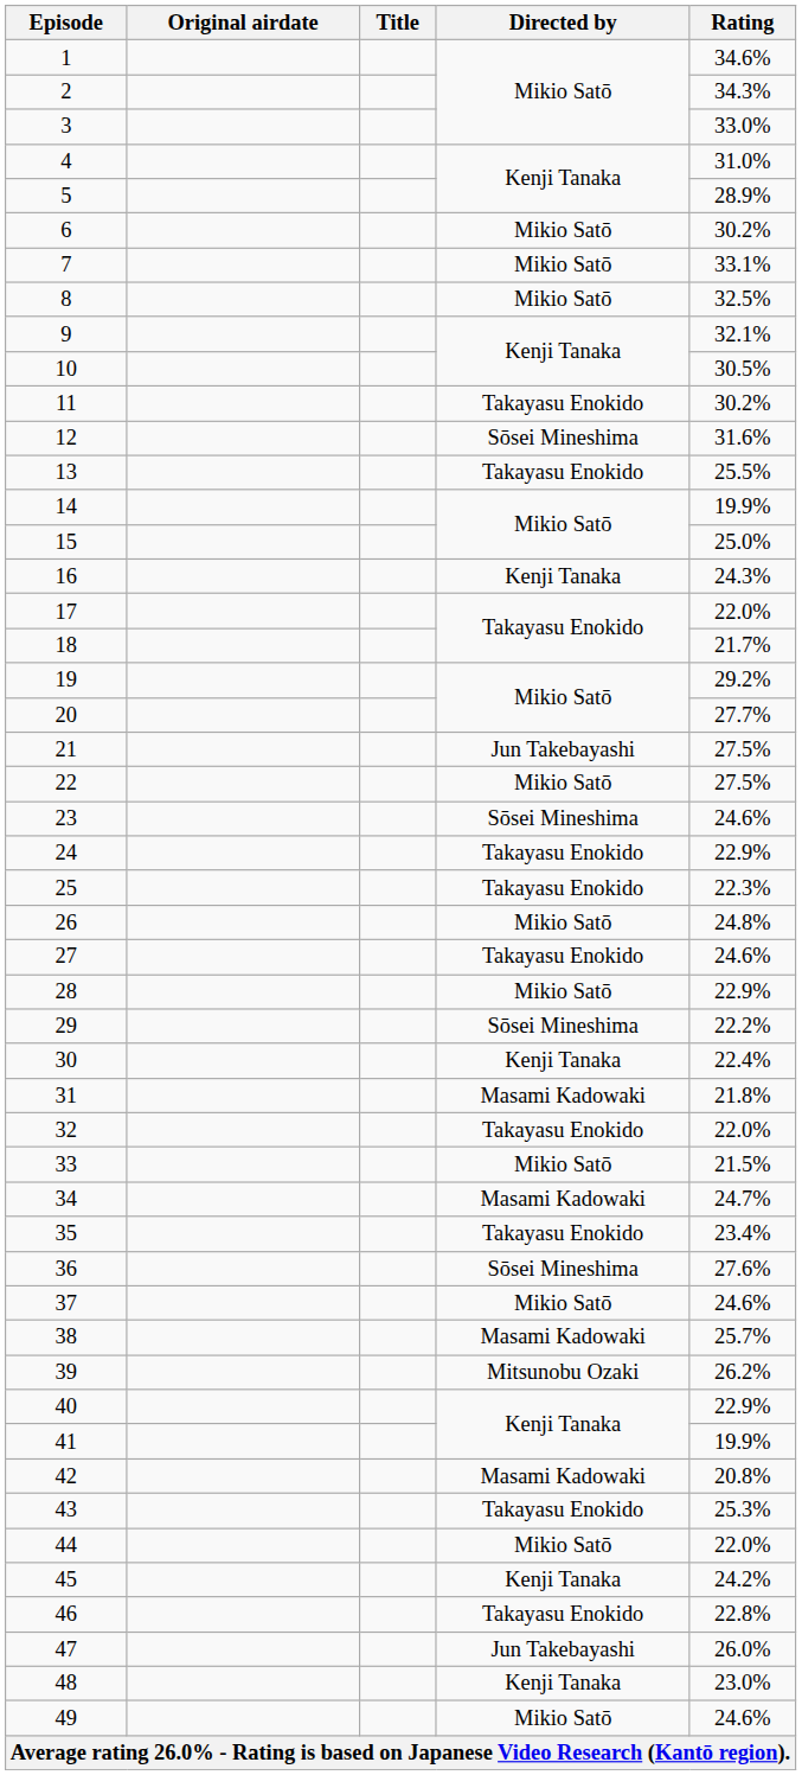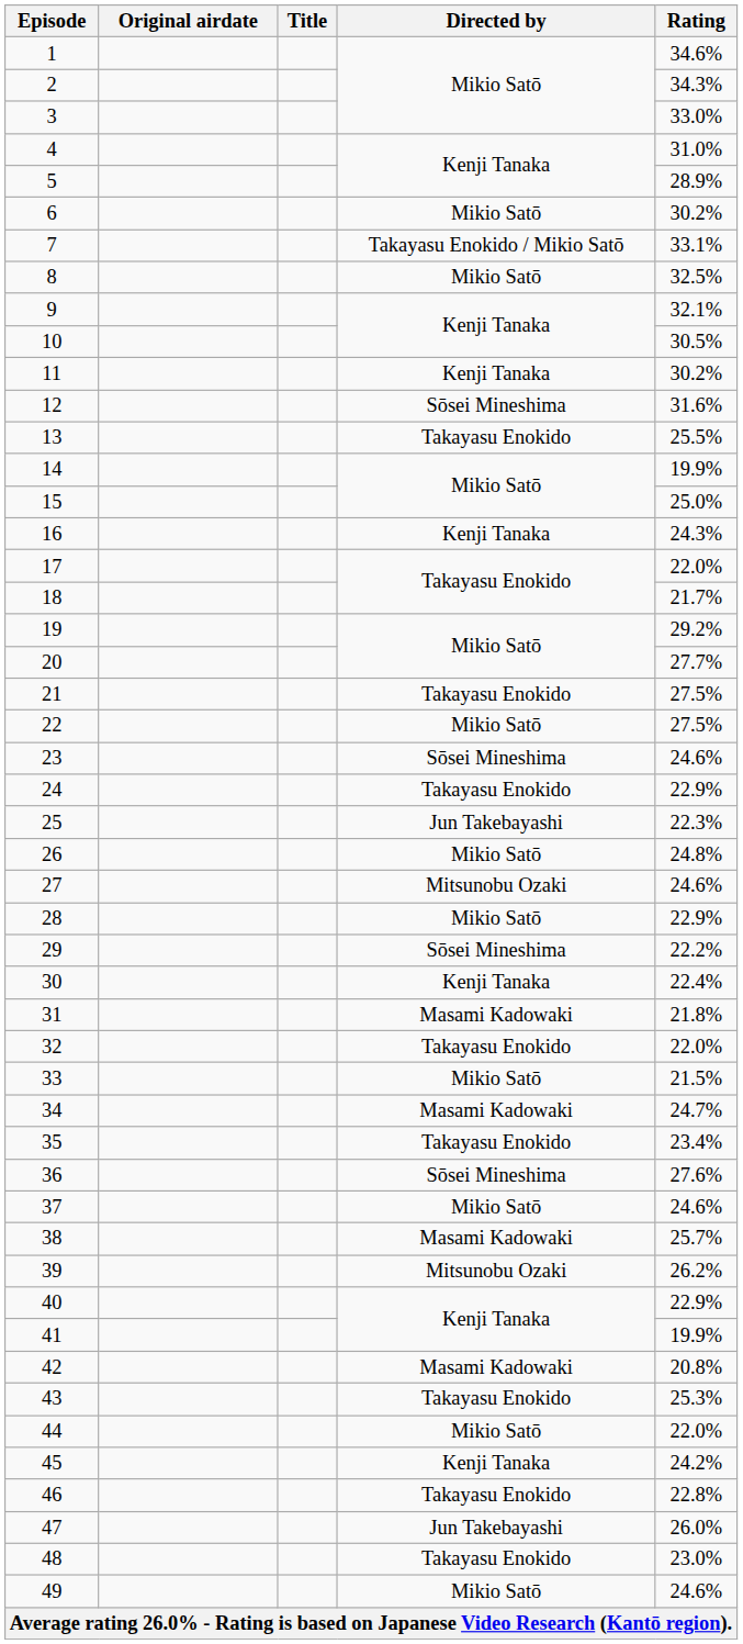 <table class="wikitable" style="text-align: center;">
 <tr>
 <th>Episode</th>
 <th>Original airdate</th>
 <th>Title</th>
 <th>Directed by</th>
 <th>Rating</th>
 </tr>
 <tr>
 <td>1</td>
 <td></td>
 <td></td>
 <td rowspan=3>Mikio Satō</td>
 <td><span>34.6%</span></td>
 </tr>
 <tr>
 <td>2</td>
 <td></td>
 <td></td>
 <td>34.3%</td>
 </tr>
 <tr>
 <td>3</td>
 <td></td>
 <td></td>
 <td>33.0%</td>
 </tr>
 <tr>
 <td>4</td>
 <td></td>
 <td></td>
 <td rowspan=2>Kenji Tanaka</td>
 <td>31.0%</td>
 </tr>
 <tr>
 <td>5</td>
 <td></td>
 <td></td>
 <td>28.9%</td>
 </tr>
 <tr>
 <td>6</td>
 <td></td>
 <td></td>
 <td>Mikio Satō</td>
 <td>30.2%</td>
 </tr>
 <tr>
 <td>7</td>
 <td></td>
 <td></td>
-<td>Mikio Satō</td>
+<td>Takayasu Enokido / Mikio Satō</td>
 <td>33.1%</td>
 </tr>
 <tr>
 <td>8</td>
 <td></td>
 <td></td>
 <td>Mikio Satō</td>
 <td>32.5%</td>
 </tr>
 <tr>
 <td>9</td>
 <td></td>
 <td></td>
 <td rowspan=2>Kenji Tanaka</td>
 <td>32.1%</td>
 </tr>
 <tr>
 <td>10</td>
 <td></td>
 <td></td>
 <td>30.5%</td>
 </tr>
 <tr>
 <td>11</td>
 <td></td>
 <td></td>
-<td>Takayasu Enokido</td>
+<td>Kenji Tanaka</td>
 <td>30.2%</td>
 </tr>
 <tr>
 <td>12</td>
 <td></td>
 <td></td>
 <td>Sōsei Mineshima</td>
 <td>31.6%</td>
 </tr>
 <tr>
 <td>13</td>
 <td></td>
 <td></td>
 <td>Takayasu Enokido</td>
 <td>25.5%</td>
 </tr>
 <tr>
 <td>14</td>
 <td></td>
 <td></td>
 <td rowspan=2>Mikio Satō</td>
 <td><span>19.9%</span></td>
 </tr>
 <tr>
 <td>15</td>
 <td></td>
 <td></td>
 <td>25.0%</td>
 </tr>
 <tr>
 <td>16</td>
 <td></td>
 <td></td>
 <td>Kenji Tanaka</td>
 <td>24.3%</td>
 </tr>
 <tr>
 <td>17</td>
 <td></td>
 <td></td>
 <td rowspan=2>Takayasu Enokido</td>
 <td>22.0%</td>
 </tr>
 <tr>
 <td>18</td>
 <td></td>
 <td></td>
 <td>21.7%</td>
 </tr>
 <tr>
 <td>19</td>
 <td></td>
 <td></td>
 <td rowspan=2>Mikio Satō</td>
 <td>29.2%</td>
 </tr>
 <tr>
 <td>20</td>
 <td></td>
 <td></td>
 <td>27.7%</td>
 </tr>
 <tr>
 <td>21</td>
 <td></td>
 <td></td>
-<td>Jun Takebayashi</td>
+<td>Takayasu Enokido</td>
 <td>27.5%</td>
 </tr>
 <tr>
 <td>22</td>
 <td></td>
 <td></td>
 <td>Mikio Satō</td>
 <td>27.5%</td>
 </tr>
 <tr>
 <td>23</td>
 <td></td>
 <td></td>
 <td>Sōsei Mineshima</td>
 <td>24.6%</td>
 </tr>
 <tr>
 <td>24</td>
 <td></td>
 <td></td>
 <td>Takayasu Enokido</td>
 <td>22.9%</td>
 </tr>
 <tr>
 <td>25</td>
 <td></td>
 <td></td>
-<td>Takayasu Enokido</td>
+<td>Jun Takebayashi</td>
 <td>22.3%</td>
 </tr>
 <tr>
 <td>26</td>
 <td></td>
 <td></td>
 <td>Mikio Satō</td>
 <td>24.8%</td>
 </tr>
 <tr>
 <td>27</td>
 <td></td>
 <td></td>
-<td>Takayasu Enokido</td>
+<td>Mitsunobu Ozaki</td>
 <td>24.6%</td>
 </tr>
 <tr>
 <td>28</td>
 <td></td>
 <td></td>
 <td>Mikio Satō</td>
 <td>22.9%</td>
 </tr>
 <tr>
 <td>29</td>
 <td></td>
 <td></td>
 <td>Sōsei Mineshima</td>
 <td>22.2%</td>
 </tr>
 <tr>
 <td>30</td>
 <td></td>
 <td></td>
 <td>Kenji Tanaka</td>
 <td>22.4%</td>
 </tr>
 <tr>
 <td>31</td>
 <td></td>
 <td></td>
 <td>Masami Kadowaki</td>
 <td>21.8%</td>
 </tr>
 <tr>
 <td>32</td>
 <td></td>
 <td></td>
 <td>Takayasu Enokido</td>
 <td>22.0%</td>
 </tr>
 <tr>
 <td>33</td>
 <td></td>
 <td></td>
 <td>Mikio Satō</td>
 <td>21.5%</td>
 </tr>
 <tr>
 <td>34</td>
 <td></td>
 <td></td>
 <td>Masami Kadowaki</td>
 <td>24.7%</td>
 </tr>
 <tr>
 <td>35</td>
 <td></td>
 <td></td>
 <td>Takayasu Enokido</td>
 <td>23.4%</td>
 </tr>
 <tr>
 <td>36</td>
 <td></td>
 <td></td>
 <td>Sōsei Mineshima</td>
 <td>27.6%</td>
 </tr>
 <tr>
 <td>37</td>
 <td></td>
 <td></td>
 <td>Mikio Satō</td>
 <td>24.6%</td>
 </tr>
 <tr>
 <td>38</td>
 <td></td>
 <td></td>
 <td>Masami Kadowaki</td>
 <td>25.7%</td>
 </tr>
 <tr>
 <td>39</td>
 <td></td>
 <td></td>
 <td>Mitsunobu Ozaki</td>
 <td>26.2%</td>
 </tr>
 <tr>
 <td>40</td>
 <td></td>
 <td></td>
 <td rowspan=2>Kenji Tanaka</td>
 <td>22.9%</td>
 </tr>
 <tr>
 <td>41</td>
 <td></td>
 <td></td>
 <td><span>19.9%</span></td>
 </tr>
 <tr>
 <td>42</td>
 <td></td>
 <td></td>
 <td>Masami Kadowaki</td>
 <td>20.8%</td>
 </tr>
 <tr>
 <td>43</td>
 <td></td>
 <td></td>
 <td>Takayasu Enokido</td>
 <td>25.3%</td>
 </tr>
 <tr>
 <td>44</td>
 <td></td>
 <td></td>
 <td>Mikio Satō</td>
 <td>22.0%</td>
 </tr>
 <tr>
 <td>45</td>
 <td></td>
 <td></td>
 <td>Kenji Tanaka</td>
 <td>24.2%</td>
 </tr>
 <tr>
 <td>46</td>
 <td></td>
 <td></td>
 <td>Takayasu Enokido</td>
 <td>22.8%</td>
 </tr>
 <tr>
 <td>47</td>
 <td></td>
 <td></td>
 <td>Jun Takebayashi</td>
 <td>26.0%</td>
 </tr>
 <tr>
 <td>48</td>
 <td></td>
 <td></td>
-<td>Kenji Tanaka</td>
+<td>Takayasu Enokido</td>
 <td>23.0%</td>
 </tr>
 <tr>
 <td>49</td>
 <td></td>
 <td></td>
 <td>Mikio Satō</td>
 <td>24.6%</td>
 </tr>
 <tr>
 <th colspan="5">Average rating 26.0% - Rating is based on Japanese <a href='#'>Video Research</a> (<a href='#'>Kantō region</a>).</th>
 </tr>
 </table>
